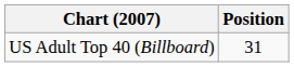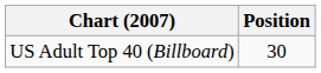 <table class="wikitable">
 <tr>
 <th>Chart (2007)</th>
 <th>Position</th>
 </tr>
 <tr>
 <td>US Adult Top 40 (<em>Billboard</em>)</td>
-<td style="text-align:center;">31</td>
+<td style="text-align:center;">30</td>
 </tr>
 </table>
